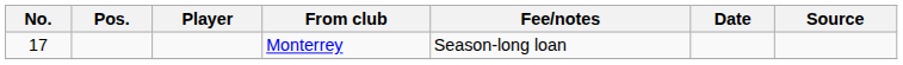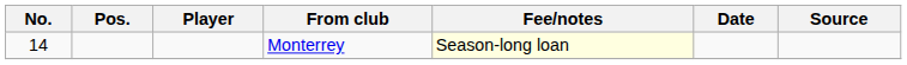 <table class="wikitable sortable" style="width:90%; font-size:95%;">
 <tr>
 <th>No.</th>
 <th>Pos.</th>
 <th>Player</th>
 <th>From club</th>
 <th>Fee/notes</th>
 <th>Date</th>
 <th>Source</th>
 </tr>
 <tr>
-<td align=center>17</td>
+<td align=center>14</td>
 <td align=center></td>
 <td></td>
 <td> <a href='#'>Monterrey</a></td>
-<td>Season-long loan</td>
+<td style="background: lightyellow;">Season-long loan</td>
 <td></td>
 <td></td>
 </tr>
 <tr>
 </tr>
 </table>
